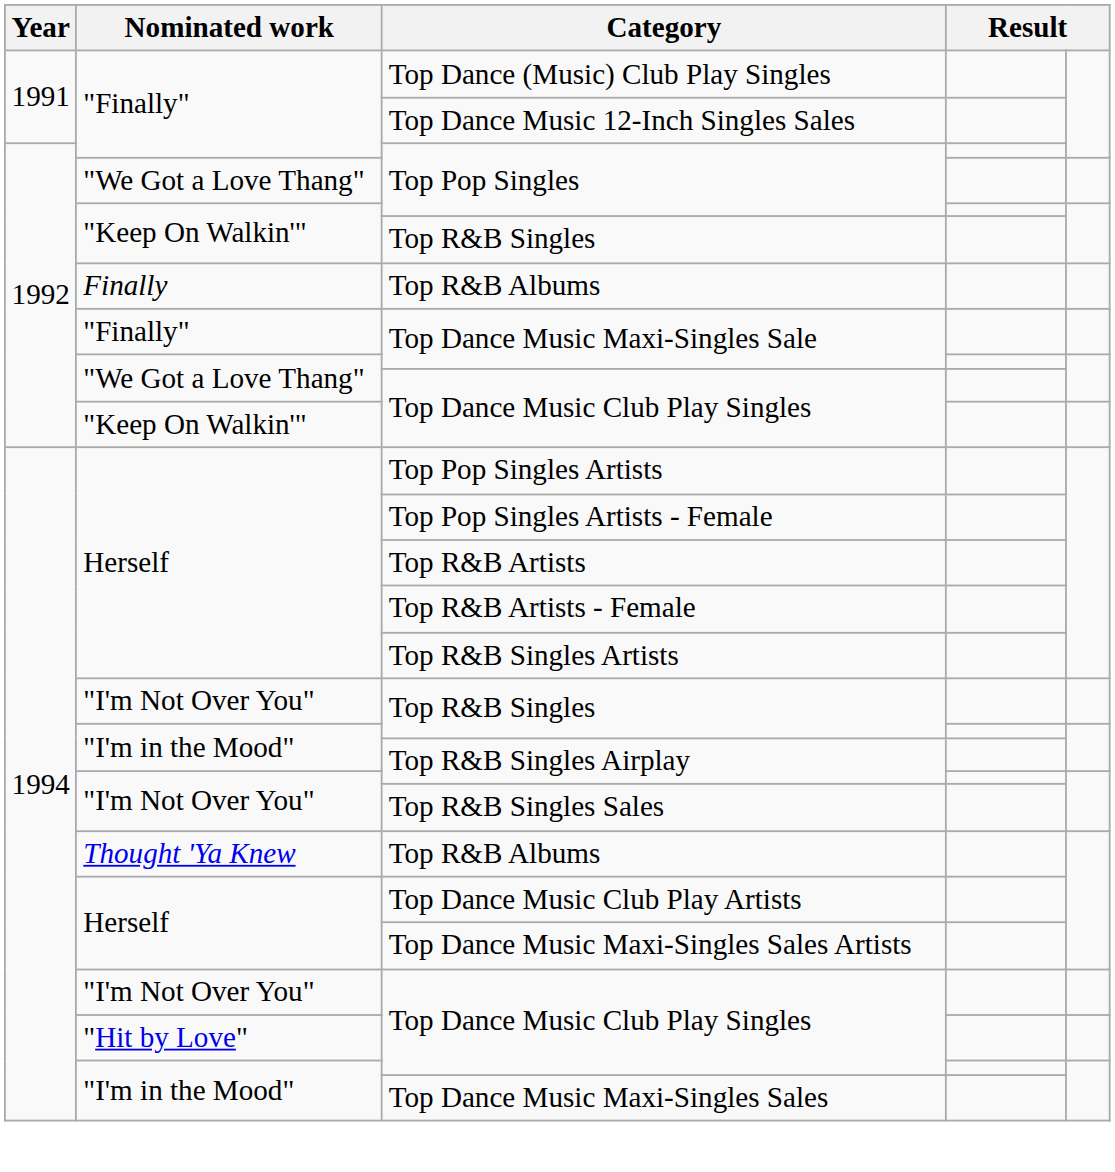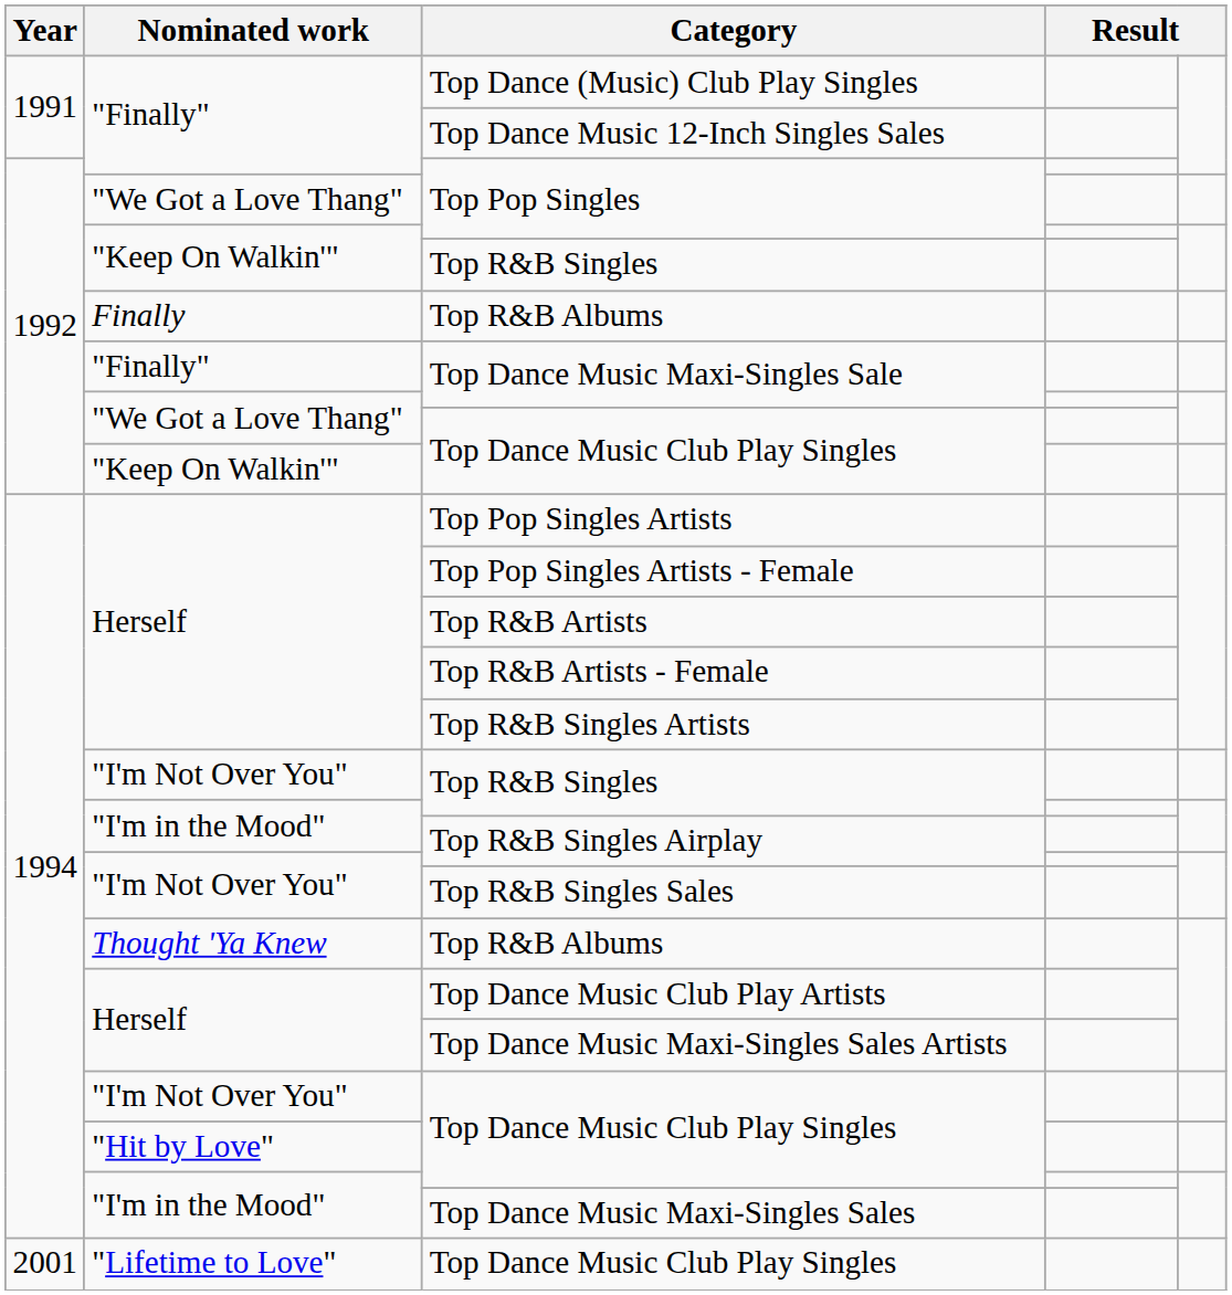 <table class=wikitable>
 <tr>
 <th width=5%>Year</th>
 <th width=28%>Nominated work</th>
 <th width=52%>Category</th>
 <th width=15% colspan=2>Result</th>
 </tr>
 <tr>
 <td rowspan=2>1991</td>
 <td rowspan=3>"Finally"</td>
 <td>Top Dance (Music) Club Play Singles</td>
 <td></td>
 <td width=4% align=center rowspan=3></td>
 </tr>
 <tr>
 <td>Top Dance Music 12-Inch Singles Sales</td>
 <td></td>
 </tr>
 <tr>
 <td rowspan=9>1992</td>
 <td rowspan=3>Top Pop Singles</td>
 <td></td>
 </tr>
 <tr>
 <td>"We Got a Love Thang"</td>
 <td></td>
 <td width=4% align=center></td>
 </tr>
 <tr>
 <td rowspan=2>"Keep On Walkin'"</td>
 <td></td>
 <td width=4% align=center rowspan=2></td>
 </tr>
 <tr>
 <td>Top R&B Singles</td>
 <td></td>
 </tr>
 <tr>
 <td><em>Finally</em></td>
 <td>Top R&B Albums</td>
 <td></td>
 <td width=4% align=center></td>
 </tr>
 <tr>
 <td>"Finally"</td>
 <td rowspan=2>Top Dance Music Maxi-Singles Sale</td>
 <td></td>
 <td width=4% align=center></td>
 </tr>
 <tr>
 <td rowspan=2>"We Got a Love Thang"</td>
 <td></td>
 <td width=4% align=center rowspan=2></td>
 </tr>
 <tr>
 <td rowspan=2>Top Dance Music Club Play Singles</td>
 <td></td>
 </tr>
 <tr>
 <td>"Keep On Walkin'"</td>
 <td></td>
 <td width=4% align=center></td>
 </tr>
 <tr>
 <td rowspan=17>1994</td>
 <td rowspan=5>Herself</td>
 <td>Top Pop Singles Artists</td>
 <td></td>
 <td width=4% align=center rowspan=5></td>
 </tr>
 <tr>
 <td>Top Pop Singles Artists - Female</td>
 <td></td>
 </tr>
 <tr>
 <td>Top R&B Artists</td>
 <td></td>
 </tr>
 <tr>
 <td>Top R&B Artists - Female</td>
 <td></td>
 </tr>
 <tr>
 <td>Top R&B Singles Artists</td>
 <td></td>
 </tr>
 <tr>
 <td>"I'm Not Over You"</td>
 <td rowspan=2>Top R&B Singles</td>
 <td></td>
 <td width=4% align=center></td>
 </tr>
 <tr>
 <td rowspan=2>"I'm in the Mood"</td>
 <td></td>
 <td width=4% align=center rowspan=2></td>
 </tr>
 <tr>
 <td rowspan=2>Top R&B Singles Airplay</td>
 <td></td>
 </tr>
 <tr>
 <td rowspan=2>"I'm Not Over You"</td>
 <td></td>
 <td width=4% align=center rowspan=2></td>
 </tr>
 <tr>
 <td>Top R&B Singles Sales</td>
 <td></td>
 </tr>
 <tr>
 <td><em><a href='#'>Thought 'Ya Knew</a></em></td>
 <td>Top R&B Albums</td>
 <td></td>
 <td width=4% align=center rowspan=3></td>
 </tr>
 <tr>
 <td rowspan=2>Herself</td>
 <td>Top Dance Music Club Play Artists</td>
 <td></td>
 </tr>
 <tr>
 <td>Top Dance Music Maxi-Singles Sales Artists</td>
 <td></td>
 </tr>
 <tr>
 <td>"I'm Not Over You"</td>
 <td rowspan=3>Top Dance Music Club Play Singles</td>
 <td></td>
 <td width=4% align=center></td>
 </tr>
 <tr>
 <td>"<a href='#'>Hit by Love</a>"</td>
 <td></td>
 <td width=4% align=center></td>
 </tr>
 <tr>
 <td rowspan=2>"I'm in the Mood"</td>
 <td></td>
 <td width=4% align=center rowspan=2></td>
 </tr>
 <tr>
 <td>Top Dance Music Maxi-Singles Sales</td>
 <td></td>
 </tr>
+<tr>
+<td>2001</td>
+<td>"<a href='#'>Lifetime to Love</a>"</td>
+<td>Top Dance Music Club Play Singles</td>
+<td></td>
+<td width=4% align=center></td>
+</tr>
 </table>
